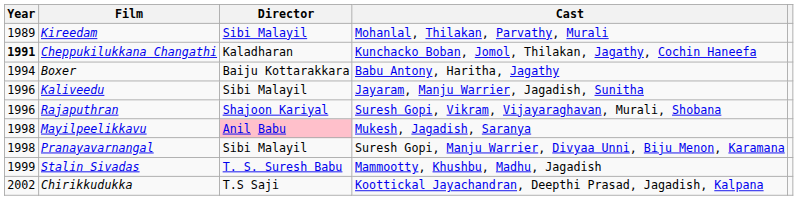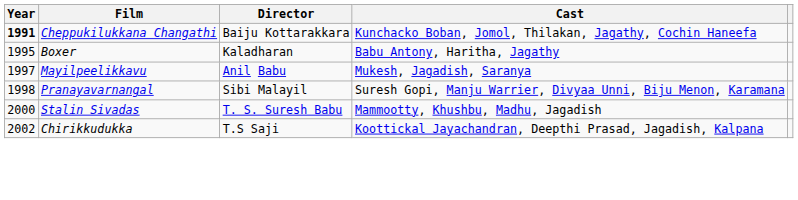 <table class="wikitable sortable">
 <tr>
 <th scope="col">Year</th>
 <th scope="col">Film</th>
 <th scope="col">Director</th>
 <th scope="col">Cast</th>
 <th scope="col"></th>
 </tr>
 <tr>
-<td>1989</td>
-<td><em><a href='#'>Kireedam</a></em></td>
-<td><a href='#'>Sibi Malayil</a></td>
-<td><a href='#'>Mohanlal</a>, <a href='#'>Thilakan</a>, <a href='#'>Parvathy</a>, <a href='#'>Murali</a></td>
-<td></td>
-</tr>
-<tr>
 <td><strong>1991</strong></td>
 <td><em><a href='#'>Cheppukilukkana Changathi</a></em></td>
-<td>Kaladharan</td>
+<td>Baiju Kottarakkara</td>
 <td><a href='#'>Kunchacko Boban</a>, <a href='#'>Jomol</a>, Thilakan, <a href='#'>Jagathy</a>, <a href='#'>Cochin Haneefa</a></td>
 <td></td>
 </tr>
 <tr>
-<td>1994</td>
+<td>1995</td>
 <td><em>Boxer</em></td>
-<td>Baiju Kottarakkara</td>
+<td>Kaladharan</td>
 <td><a href='#'>Babu Antony</a>, Haritha, <a href='#'>Jagathy</a></td>
 <td></td>
 </tr>
 <tr>
-<td>1996</td>
-<td><em><a href='#'>Kaliveedu</a></em></td>
-<td>Sibi Malayil</td>
-<td><a href='#'>Jayaram</a>, <a href='#'>Manju Warrier</a>, Jagadish, <a href='#'>Sunitha</a></td>
-<td></td>
-</tr>
-<tr>
-<td>1996</td>
-<td><em><a href='#'>Rajaputhran</a></em></td>
-<td><a href='#'>Shajoon Kariyal</a></td>
-<td><a href='#'>Suresh Gopi</a>, <a href='#'>Vikram</a>, <a href='#'>Vijayaraghavan</a>, Murali, <a href='#'>Shobana</a></td>
-<td></td>
-</tr>
-<tr>
-<td>1998</td>
+<td>1997</td>
 <td><em><a href='#'>Mayilpeelikkavu</a></em></td>
-<td style="background: pink;"><a href='#'>Anil</a> <a href='#'>Babu</a></td>
+<td><a href='#'>Anil</a> <a href='#'>Babu</a></td>
 <td><a href='#'>Mukesh</a>, <a href='#'>Jagadish</a>, <a href='#'>Saranya</a></td>
 <td></td>
 </tr>
 <tr>
 <td>1998</td>
 <td><em><a href='#'>Pranayavarnangal</a></em></td>
 <td>Sibi Malayil</td>
 <td>Suresh Gopi, <a href='#'>Manju Warrier</a>, <a href='#'>Divyaa Unni</a>, <a href='#'>Biju Menon</a>, <a href='#'>Karamana</a></td>
 <td></td>
 </tr>
 <tr>
-<td>1999</td>
+<td>2000</td>
 <td><em><a href='#'>Stalin Sivadas</a></em></td>
 <td><a href='#'>T. S. Suresh Babu</a></td>
 <td><a href='#'>Mammootty</a>, <a href='#'>Khushbu</a>, <a href='#'>Madhu</a>, Jagadish</td>
 <td></td>
 </tr>
 <tr>
 <td>2002</td>
 <td><em>Chirikkudukka</em></td>
 <td>T.S Saji</td>
 <td><a href='#'>Koottickal Jayachandran</a>, Deepthi Prasad, Jagadish, <a href='#'>Kalpana</a></td>
 <td></td>
 </tr>
 </table>
